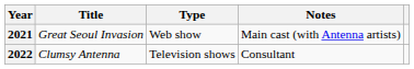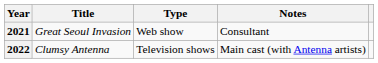 <table class="wikitable plainrowheaders">
 <tr>
 <th scope="col">Year</th>
 <th scope="col">Title</th>
 <th scope="col">Type</th>
 <th scope="col">Notes</th>
 <th scope="col" class="unsortable"></th>
 </tr>
 <tr>
 <th scope="row">2021</th>
 <td><em>Great Seoul Invasion</em></td>
 <td>Web show</td>
-<td>Main cast (with <a href='#'>Antenna</a> artists)</td>
+<td>Consultant</td>
 <td></td>
 </tr>
 <tr>
 <th scope="row">2022</th>
 <td><em>Clumsy Antenna</em>  </td>
 <td>Television shows</td>
-<td>Consultant</td>
+<td>Main cast (with <a href='#'>Antenna</a> artists)</td>
 <td></td>
 </tr>
 </table>
